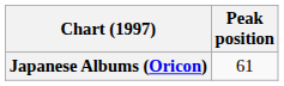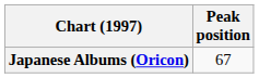 <table class="wikitable sortable plainrowheaders" style="text-align:center">
 <tr>
 <th scope="col">Chart (1997)</th>
 <th scope="col">Peak<br>position</th>
 </tr>
 <tr>
 <th scope="row">Japanese Albums (<a href='#'>Oricon</a>)</th>
-<td align="center">61</td>
+<td align="center">67</td>
 </tr>
 </table>
